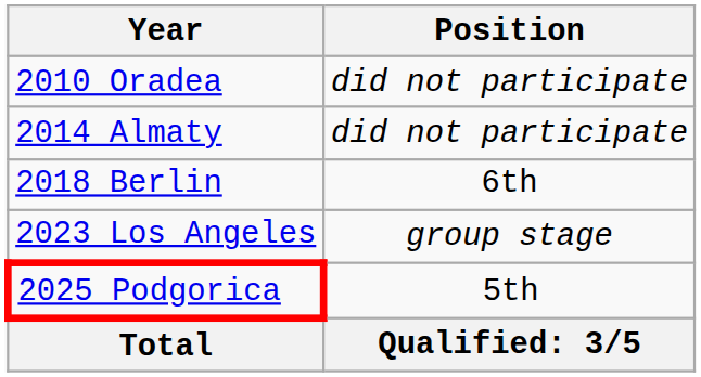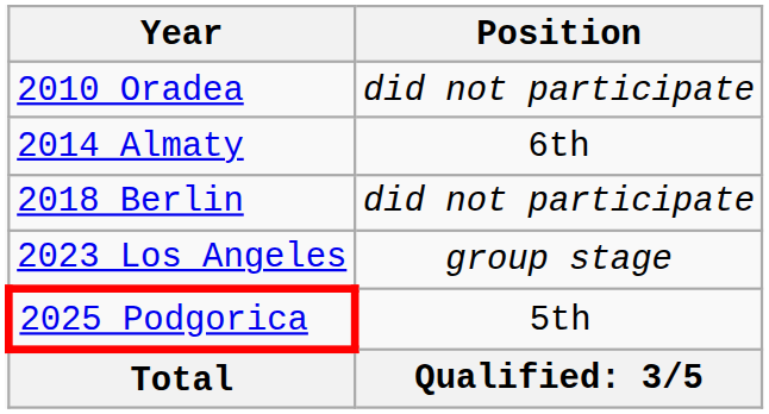 <table class="wikitable" style="text-align: center;">
 <tr>
 <th>Year</th>
 <th>Position</th>
 </tr>
 <tr>
 <td align=left> <a href='#'>2010 Oradea</a></td>
 <td><em>did not participate</em></td>
 </tr>
 <tr>
 <td align=left> <a href='#'>2014 Almaty</a></td>
-<td><em>did not participate</em></td>
+<td>6th</td>
 </tr>
 <tr>
 <td align=left> <a href='#'>2018 Berlin</a></td>
-<td>6th</td>
+<td><em>did not participate</em></td>
 </tr>
 <tr>
 <td align=left> <a href='#'>2023 Los Angeles</a></td>
 <td><em>group stage</em></td>
 </tr>
 <tr>
 <td align=left style="border: 3px solid red"> <a href='#'>2025 Podgorica</a></td>
 <td>5th</td>
 </tr>
 <tr>
 <th>Total</th>
 <th>Qualified: 3/5</th>
 </tr>
 </table>
